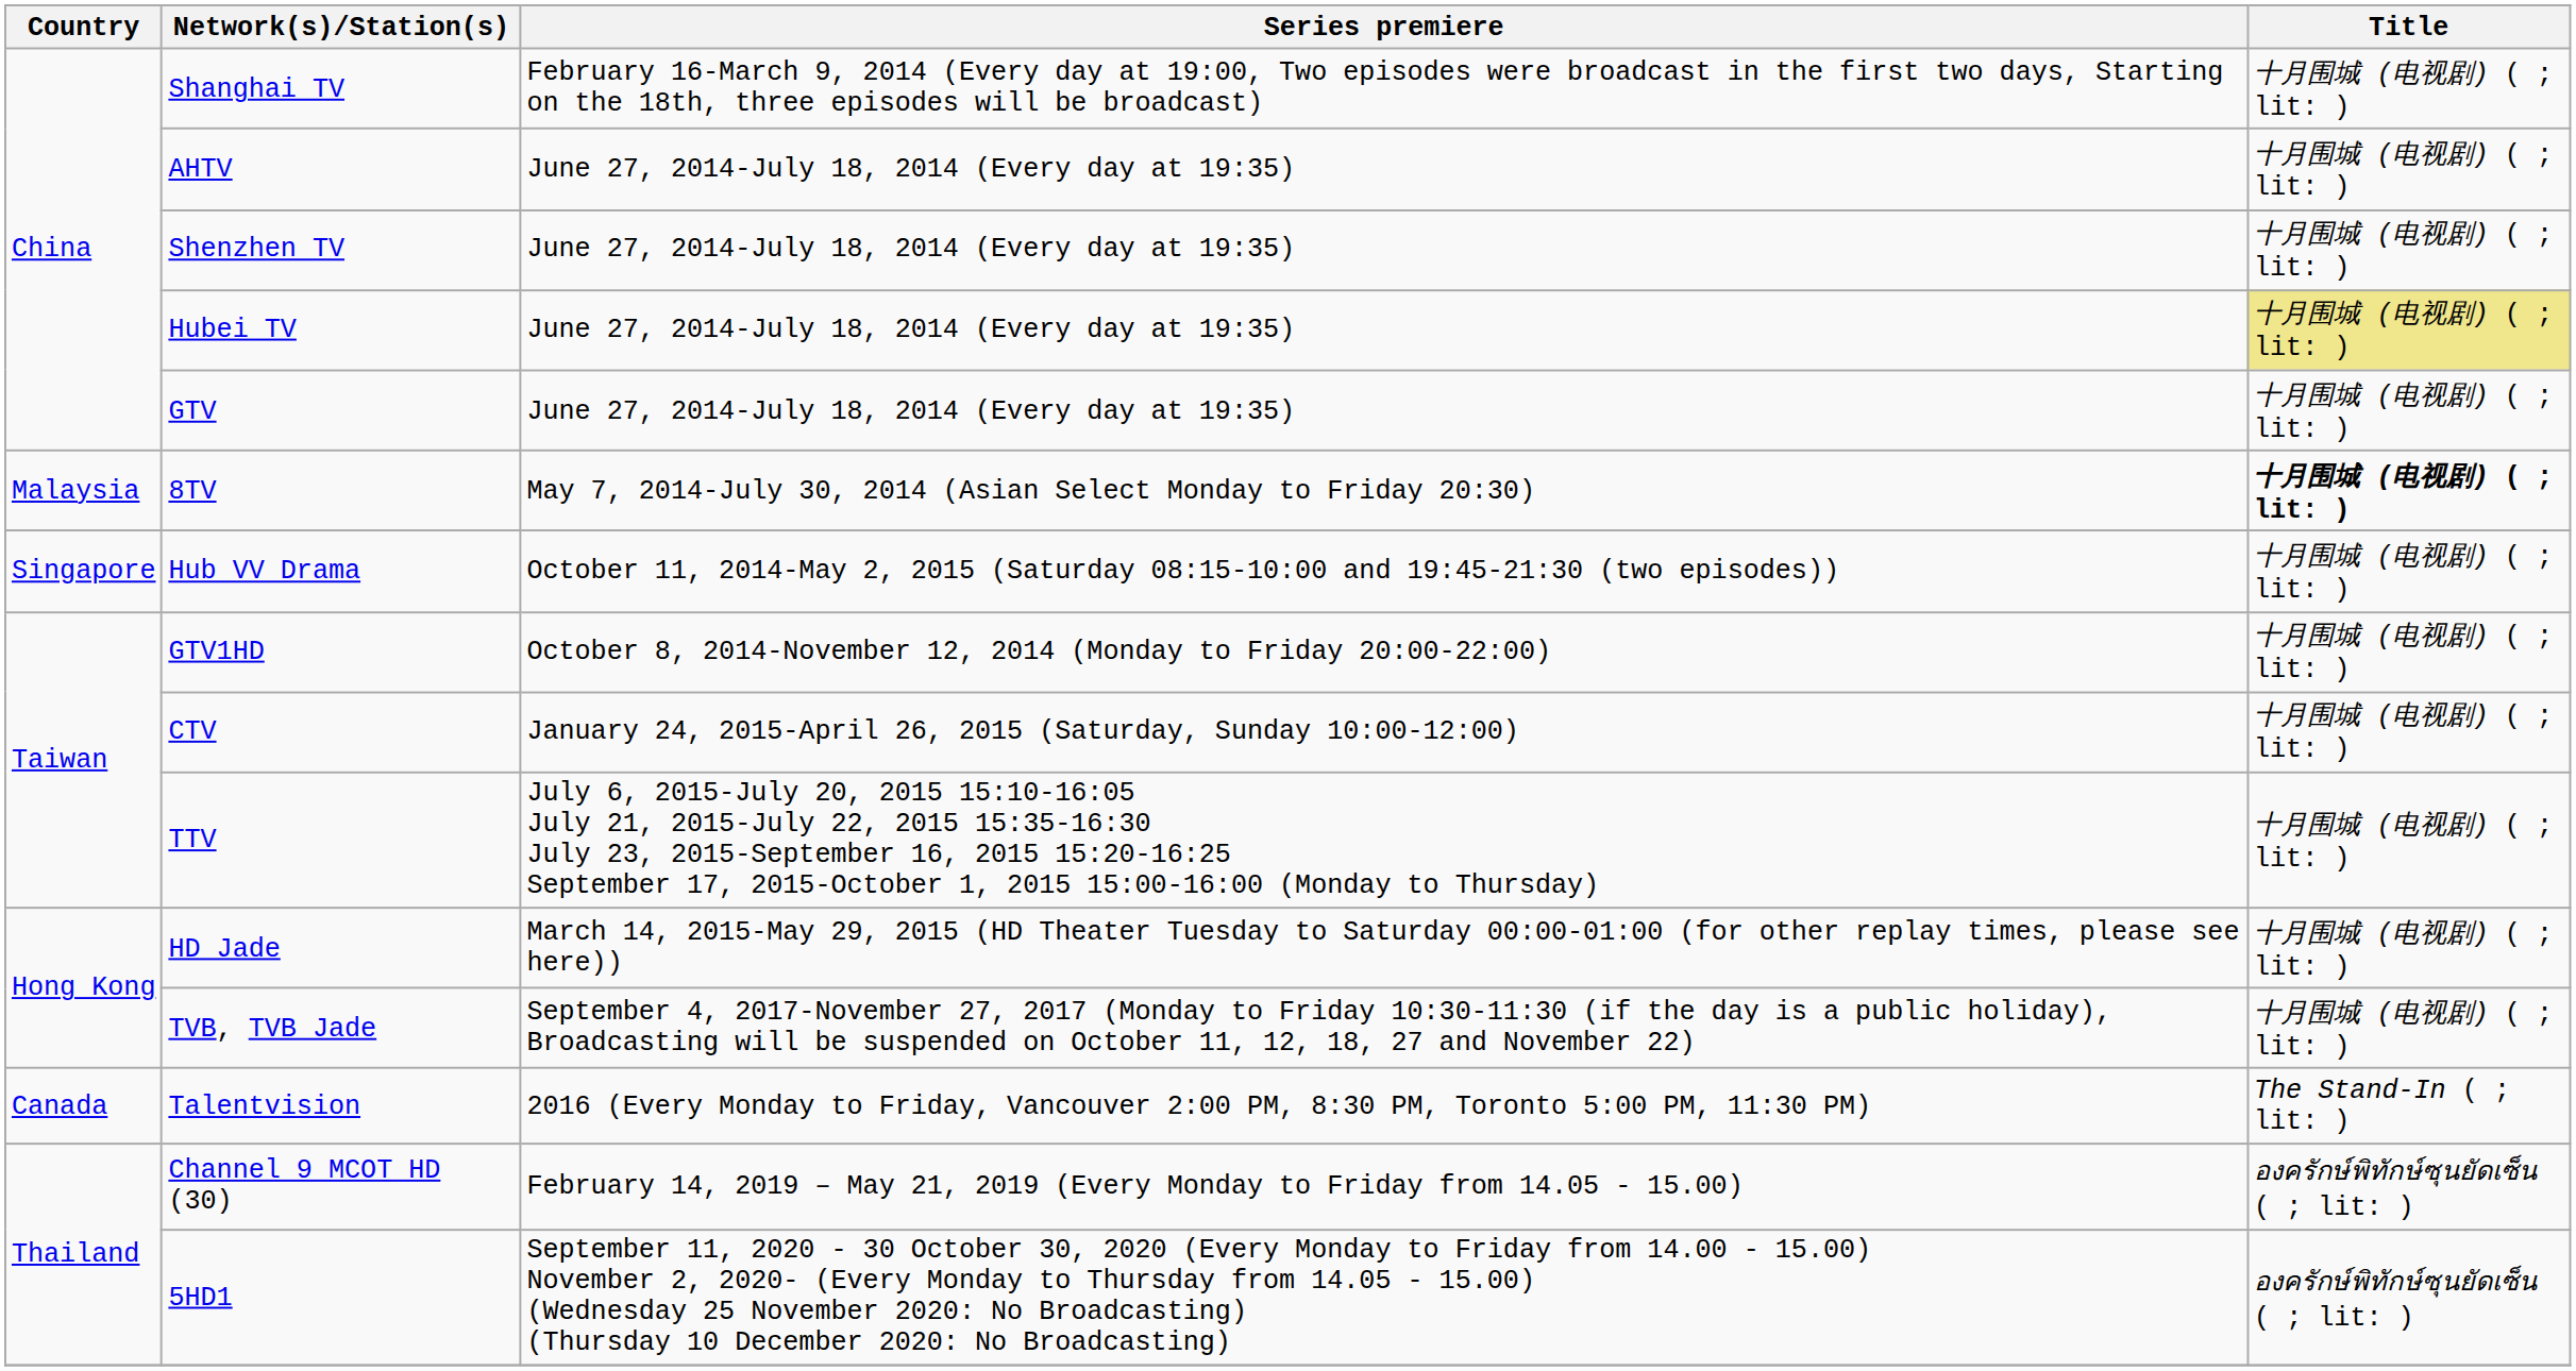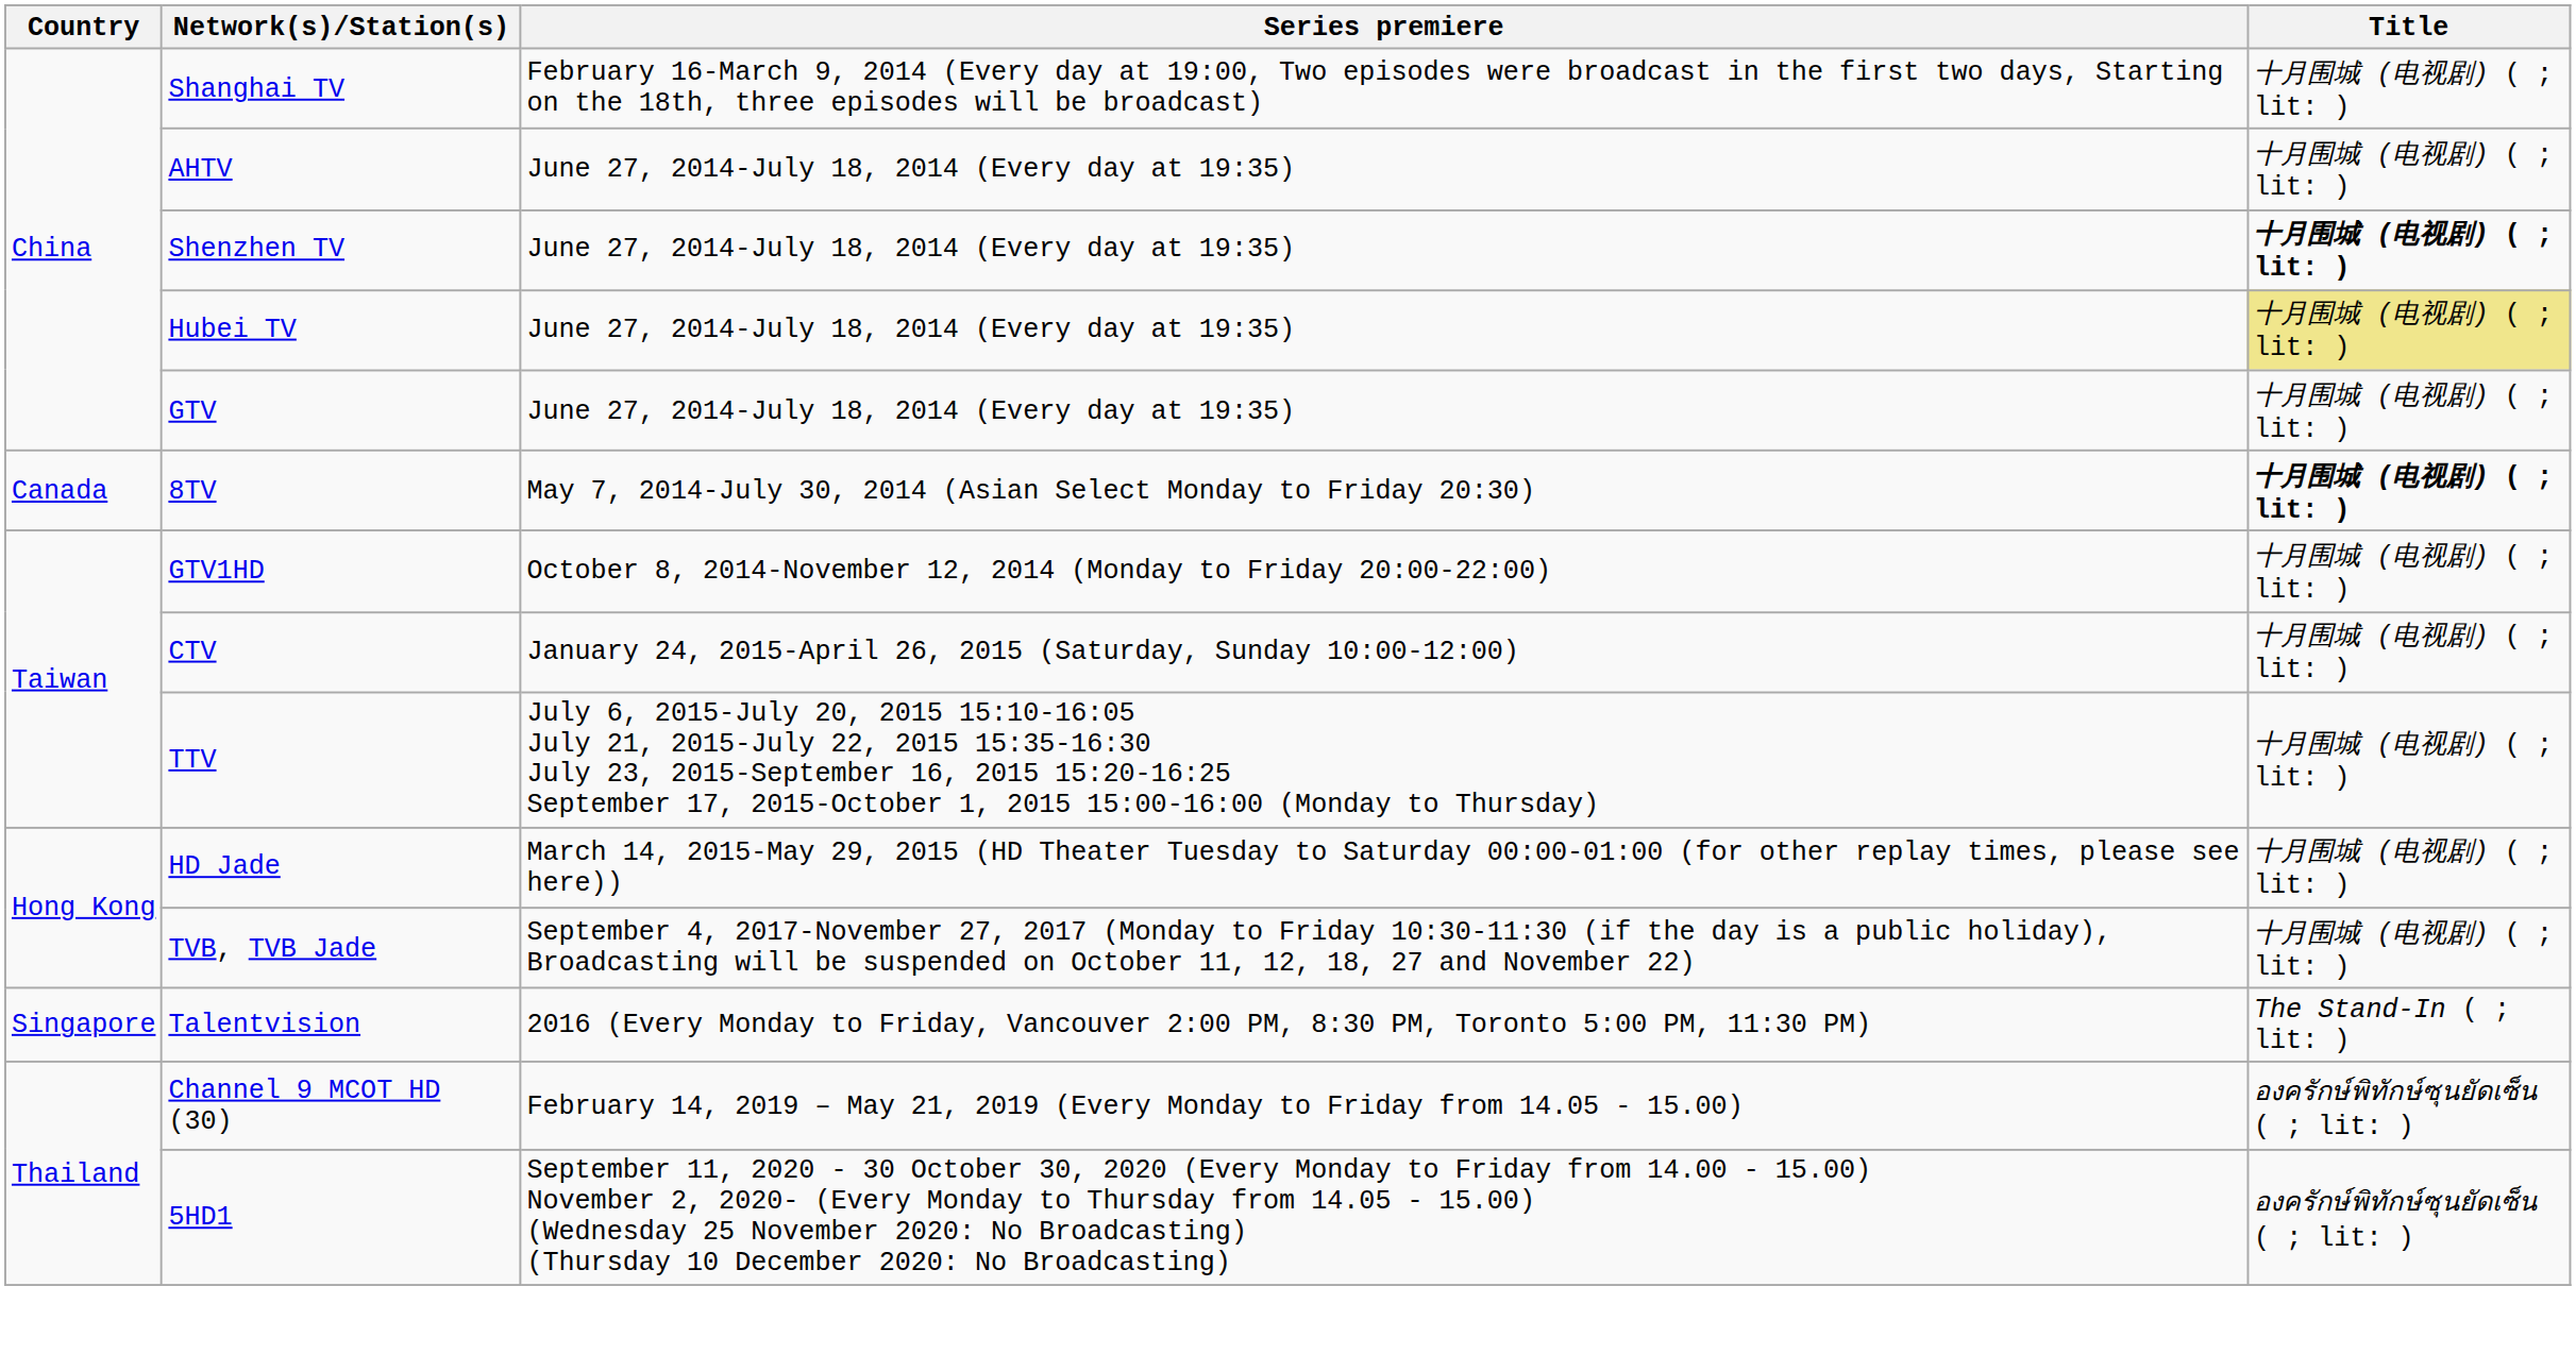 <table class="wikitable">
 <tr>
 <th>Country</th>
 <th>Network(s)/Station(s)</th>
 <th>Series premiere</th>
 <th>Title</th>
 </tr>
 <tr>
 <td rowspan="5"> <a href='#'>China</a></td>
 <td><a href='#'>Shanghai TV</a></td>
 <td>February 16-March 9, 2014 (Every day at 19:00, Two episodes were broadcast in the first two days, Starting on the 18th, three episodes will be broadcast)</td>
 <td><em>十月围城 (电视剧)</em> (<em> </em>; lit: <em> </em>)</td>
 </tr>
 <tr>
 <td><a href='#'>AHTV</a></td>
 <td>June 27, 2014-July 18, 2014 (Every day at 19:35)</td>
 <td><em>十月围城 (电视剧)</em> (<em> </em>; lit: <em> </em>)</td>
 </tr>
 <tr>
 <td><a href='#'>Shenzhen TV</a></td>
 <td>June 27, 2014-July 18, 2014 (Every day at 19:35)</td>
-<td><em>十月围城 (电视剧)</em> (<em> </em>; lit: <em> </em>)</td>
+<td><strong><em>十月围城 (电视剧)</em> (<em> </em>; lit: <em> </em>)</strong></td>
 </tr>
 <tr>
 <td><a href='#'>Hubei TV</a></td>
 <td>June 27, 2014-July 18, 2014 (Every day at 19:35)</td>
 <td style="background: khaki;"><em>十月围城 (电视剧)</em> (<em> </em>; lit: <em> </em>)</td>
 </tr>
 <tr>
 <td><a href='#'>GTV</a></td>
 <td>June 27, 2014-July 18, 2014 (Every day at 19:35)</td>
 <td><em>十月围城 (电视剧)</em> (<em> </em>; lit: <em> </em>)</td>
 </tr>
 <tr>
-<td> <a href='#'>Malaysia</a></td>
+<td> <a href='#'>Canada</a></td>
 <td><a href='#'>8TV</a></td>
 <td>May 7, 2014-July 30, 2014 (Asian Select Monday to Friday 20:30)</td>
 <td><strong><em>十月围城 (电视剧)</em> (<em> </em>; lit: <em> </em>)</strong></td>
-</tr>
-<tr>
-<td> <a href='#'>Singapore</a></td>
-<td><a href='#'>Hub VV Drama</a></td>
-<td>October 11, 2014-May 2, 2015 (Saturday 08:15-10:00 and 19:45-21:30 (two episodes))</td>
-<td><em>十月围城 (电视剧)</em> (<em> </em>; lit: <em> </em>)</td>
 </tr>
 <tr>
 <td rowspan="3"> <a href='#'>Taiwan</a></td>
 <td><a href='#'>GTV1HD</a></td>
 <td>October 8, 2014-November 12, 2014 (Monday to Friday 20:00-22:00)</td>
 <td><em>十月围城 (电视剧)</em> (<em> </em>; lit: <em> </em>)</td>
 </tr>
 <tr>
 <td><a href='#'>CTV</a></td>
 <td>January 24, 2015-April 26, 2015 (Saturday, Sunday 10:00-12:00)</td>
 <td><em>十月围城 (电视剧)</em> (<em> </em>; lit: <em> </em>)</td>
 </tr>
 <tr>
 <td><a href='#'>TTV</a></td>
 <td>July 6, 2015-July 20, 2015 15:10-16:05 <br> July 21, 2015-July 22, 2015 15:35-16:30 <br> July 23, 2015-September 16, 2015 15:20-16:25 <br> September 17, 2015-October 1, 2015 15:00-16:00 (Monday to Thursday)</td>
 <td><em>十月围城 (电视剧)</em> (<em> </em>; lit: <em> </em>)</td>
 </tr>
 <tr>
 <td rowspan="2"> <a href='#'>Hong Kong</a></td>
 <td><a href='#'>HD Jade</a></td>
 <td>March 14, 2015-May 29, 2015 (HD Theater Tuesday to Saturday 00:00-01:00 (for other replay times, please see here))</td>
 <td><em>十月围城 (电视剧)</em> (<em> </em>; lit: <em> </em>)</td>
 </tr>
 <tr>
 <td><a href='#'>TVB</a>, <a href='#'>TVB Jade</a></td>
 <td>September 4, 2017-November 27, 2017 (Monday to Friday 10:30-11:30 (if the day is a public holiday), Broadcasting will be suspended on October 11, 12, 18, 27 and November 22)</td>
 <td><em>十月围城 (电视剧)</em> (<em> </em>; lit: <em> </em>)</td>
 </tr>
 <tr>
-<td> <a href='#'>Canada</a></td>
+<td> <a href='#'>Singapore</a></td>
 <td><a href='#'>Talentvision</a></td>
 <td>2016 (Every Monday to Friday, Vancouver 2:00 PM, 8:30 PM, Toronto 5:00 PM, 11:30 PM)</td>
 <td><em>The Stand-In</em> (<em> </em>; lit: <em> </em>)</td>
 </tr>
 <tr>
 <td rowspan="2"> <a href='#'>Thailand</a></td>
 <td><a href='#'>Channel 9 MCOT HD</a> (30)</td>
 <td>February 14, 2019 – May 21, 2019 (Every Monday to Friday from 14.05 - 15.00)</td>
 <td><em>องครักษ์พิทักษ์ซุนยัดเซ็น</em> (<em> </em>; lit: <em> </em>)</td>
 </tr>
 <tr>
 <td><a href='#'>5HD1</a></td>
 <td>September 11, 2020 - 30 October 30, 2020 (Every Monday to Friday from 14.00 - 15.00) <br> November 2, 2020- (Every Monday to Thursday from 14.05 - 15.00) <br> (Wednesday 25 November 2020: No Broadcasting) <br> (Thursday 10 December 2020: No Broadcasting)</td>
 <td><em>องครักษ์พิทักษ์ซุนยัดเซ็น</em> (<em> </em>; lit: <em> </em>)</td>
 </tr>
 <tr>
 </tr>
 </table>
